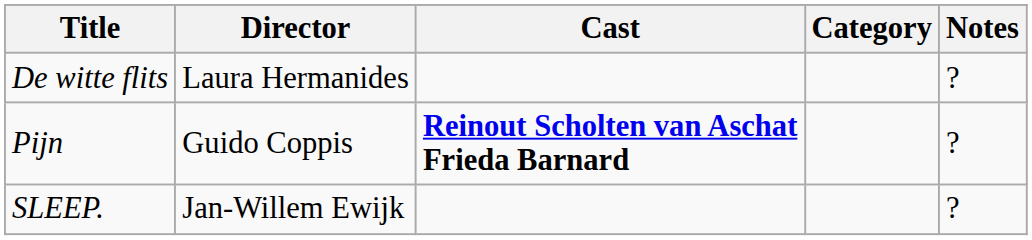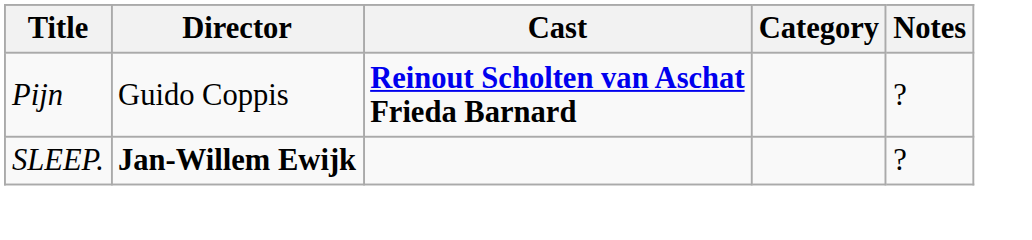 <table class="wikitable">
 <tr>
 <th>Title</th>
 <th>Director</th>
 <th>Cast</th>
 <th>Category</th>
 <th>Notes</th>
-</tr>
-<tr>
-<td><em>De witte flits</em></td>
-<td>Laura Hermanides</td>
-<td></td>
-<td></td>
-<td>?</td>
 </tr>
 <tr>
 <td><em>Pijn</em></td>
 <td>Guido Coppis</td>
 <td><strong><a href='#'>Reinout Scholten van Aschat</a><br>Frieda Barnard</strong></td>
 <td></td>
 <td>?</td>
 </tr>
 <tr>
 <td><em>SLEEP.</em></td>
-<td>Jan-Willem Ewijk</td>
+<td><strong>Jan-Willem Ewijk</strong></td>
 <td></td>
 <td></td>
 <td>?</td>
 </tr>
 </table>
